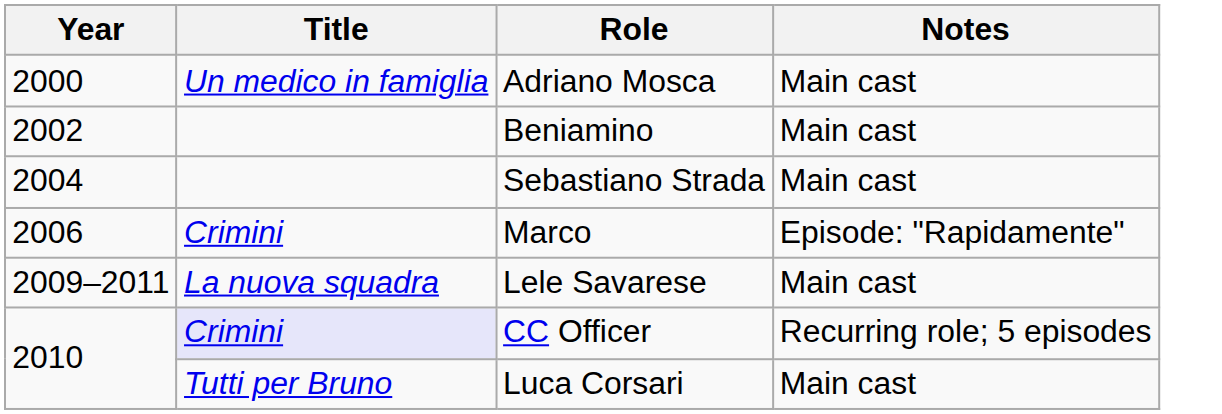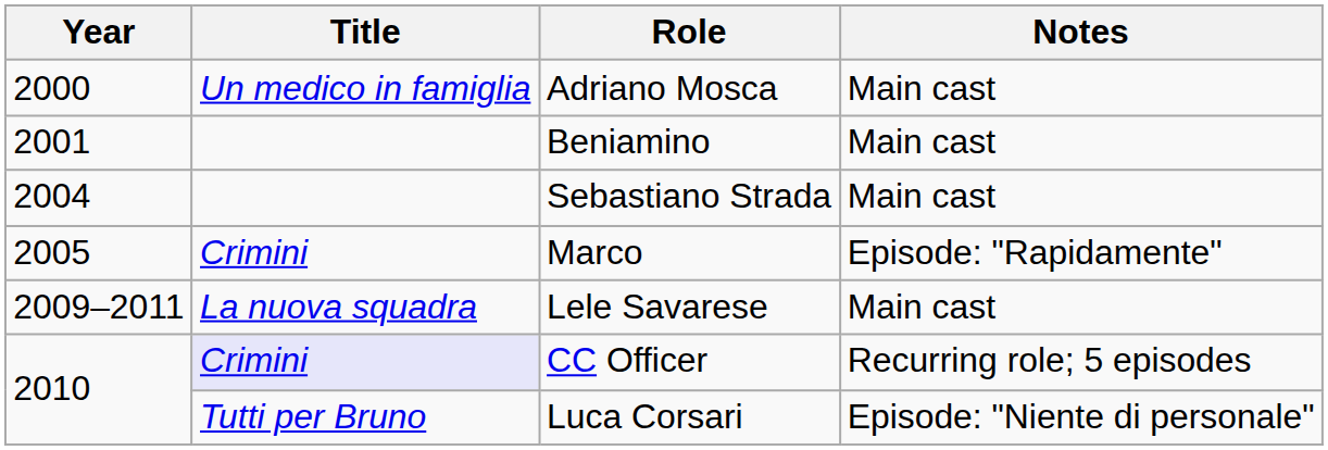 <table class="wikitable">
 <tr>
 <th>Year</th>
 <th>Title</th>
 <th>Role</th>
 <th>Notes</th>
 </tr>
 <tr>
 <td>2000</td>
 <td><em><a href='#'>Un medico in famiglia</a></em></td>
 <td>Adriano Mosca</td>
 <td>Main cast</td>
 </tr>
 <tr>
-<td>2002</td>
+<td>2001</td>
 <td></td>
 <td>Beniamino</td>
 <td>Main cast</td>
 </tr>
 <tr>
 <td>2004</td>
 <td></td>
 <td>Sebastiano Strada</td>
 <td>Main cast</td>
 </tr>
 <tr>
-<td>2006</td>
+<td>2005</td>
 <td><em><a href='#'>Crimini</a></em></td>
 <td>Marco</td>
 <td>Episode: "Rapidamente"</td>
 </tr>
 <tr>
 <td>2009–2011</td>
 <td><em><a href='#'>La nuova squadra</a></em></td>
 <td>Lele Savarese</td>
 <td>Main cast</td>
 </tr>
 <tr>
 <td rowspan="2">2010</td>
 <td style="background: lavender;"><em><a href='#'>Crimini</a></em></td>
 <td><a href='#'>CC</a> Officer</td>
 <td>Recurring role; 5 episodes</td>
 </tr>
 <tr>
 <td><em><a href='#'>Tutti per Bruno</a></em></td>
 <td>Luca Corsari</td>
-<td>Main cast</td>
+<td>Episode: "Niente di personale"</td>
 </tr>
 </table>
